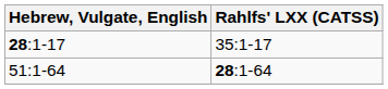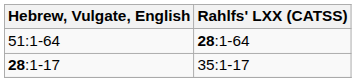 <table class=wikitable>
 <tr>
 <th>Hebrew, Vulgate, English</th>
 <th>Rahlfs' LXX (CATSS)</th>
 </tr>
 <tr>
+<td>51:1-64</td>
+<td><strong>28</strong>:1-64</td>
+</tr>
+<tr>
 <td><strong>28</strong>:1-17</td>
 <td>35:1-17</td>
 </tr>
 <tr>
-<td>51:1-64</td>
-<td><strong>28</strong>:1-64</td>
-</tr>
-<tr>
 </tr>
 </table>
